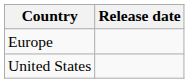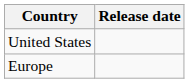 <table class="wikitable">
 <tr>
 <th>Country</th>
 <th>Release date</th>
 </tr>
 <tr>
+<td>United States</td>
+<td></td>
+</tr>
+<tr>
 <td>Europe</td>
 <td></td>
 </tr>
-<tr>
-<td>United States</td>
-<td></td>
-</tr>
 </table>
